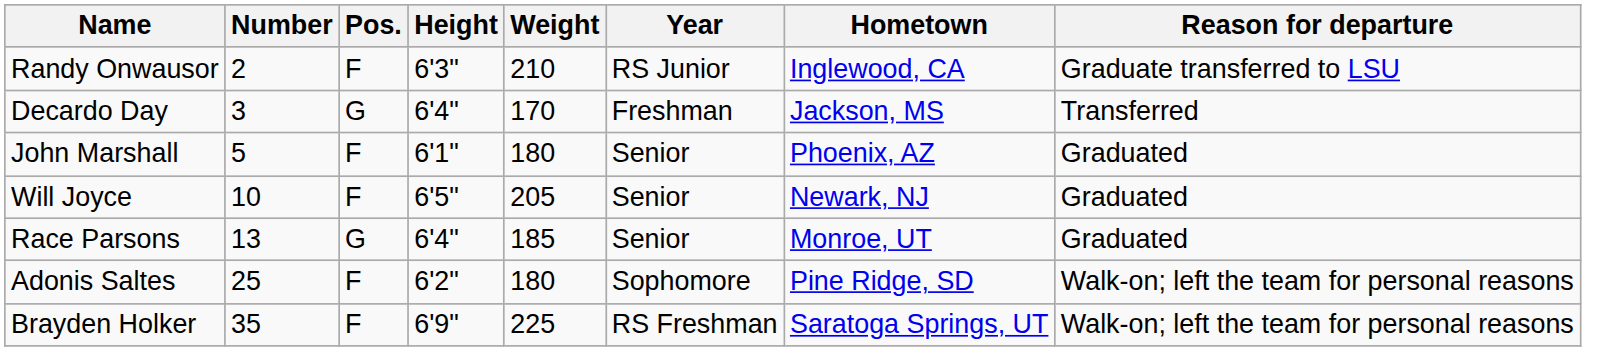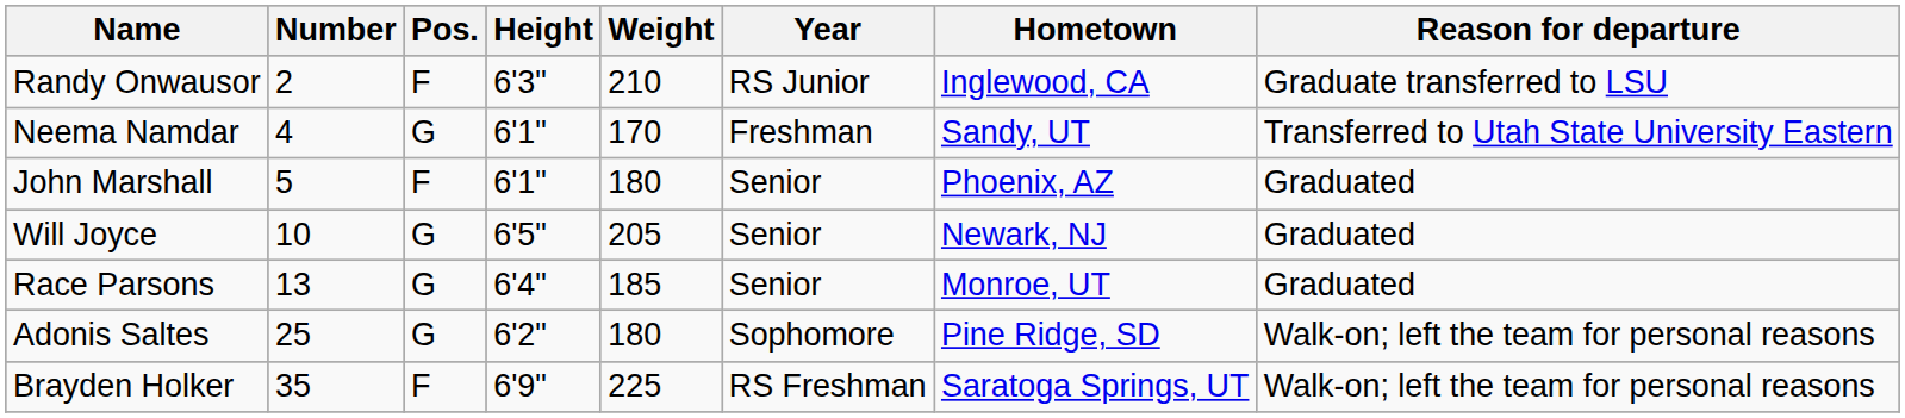 <table class="wikitable sortable">
 <tr>
 <th>Name</th>
 <th>Number</th>
 <th>Pos.</th>
 <th>Height</th>
 <th>Weight</th>
 <th>Year</th>
 <th>Hometown</th>
 <th class="unsortable">Reason for departure</th>
 </tr>
 <tr>
 <td>Randy Onwausor</td>
 <td>2</td>
 <td>F</td>
 <td>6'3"</td>
 <td>210</td>
 <td>RS Junior</td>
 <td><a href='#'>Inglewood, CA</a></td>
 <td>Graduate transferred to <a href='#'>LSU</a></td>
 </tr>
 <tr>
-<td>Decardo Day</td>
-<td>3</td>
+<td>Neema Namdar</td>
+<td>4</td>
 <td>G</td>
-<td>6'4"</td>
+<td>6'1"</td>
 <td>170</td>
 <td>Freshman</td>
-<td><a href='#'>Jackson, MS</a></td>
-<td>Transferred</td>
+<td><a href='#'>Sandy, UT</a></td>
+<td>Transferred to <a href='#'>Utah State University Eastern</a></td>
 </tr>
 <tr>
 <td>John Marshall</td>
 <td>5</td>
 <td>F</td>
 <td>6'1"</td>
 <td>180</td>
 <td>Senior</td>
 <td><a href='#'>Phoenix, AZ</a></td>
 <td>Graduated</td>
 </tr>
 <tr>
 <td>Will Joyce</td>
 <td>10</td>
-<td>F</td>
+<td>G</td>
 <td>6'5"</td>
 <td>205</td>
 <td>Senior</td>
 <td><a href='#'>Newark, NJ</a></td>
 <td>Graduated</td>
 </tr>
 <tr>
 <td>Race Parsons</td>
 <td>13</td>
 <td>G</td>
 <td>6'4"</td>
 <td>185</td>
 <td>Senior</td>
 <td><a href='#'>Monroe, UT</a></td>
 <td>Graduated</td>
 </tr>
 <tr>
 <td>Adonis Saltes</td>
 <td>25</td>
-<td>F</td>
+<td>G</td>
 <td>6'2"</td>
 <td>180</td>
 <td>Sophomore</td>
 <td><a href='#'>Pine Ridge, SD</a></td>
 <td>Walk-on; left the team for personal reasons</td>
 </tr>
 <tr>
 <td>Brayden Holker</td>
 <td>35</td>
 <td>F</td>
 <td>6'9"</td>
 <td>225</td>
 <td>RS Freshman</td>
 <td><a href='#'>Saratoga Springs, UT</a></td>
 <td>Walk-on; left the team for personal reasons</td>
 </tr>
 </table>
